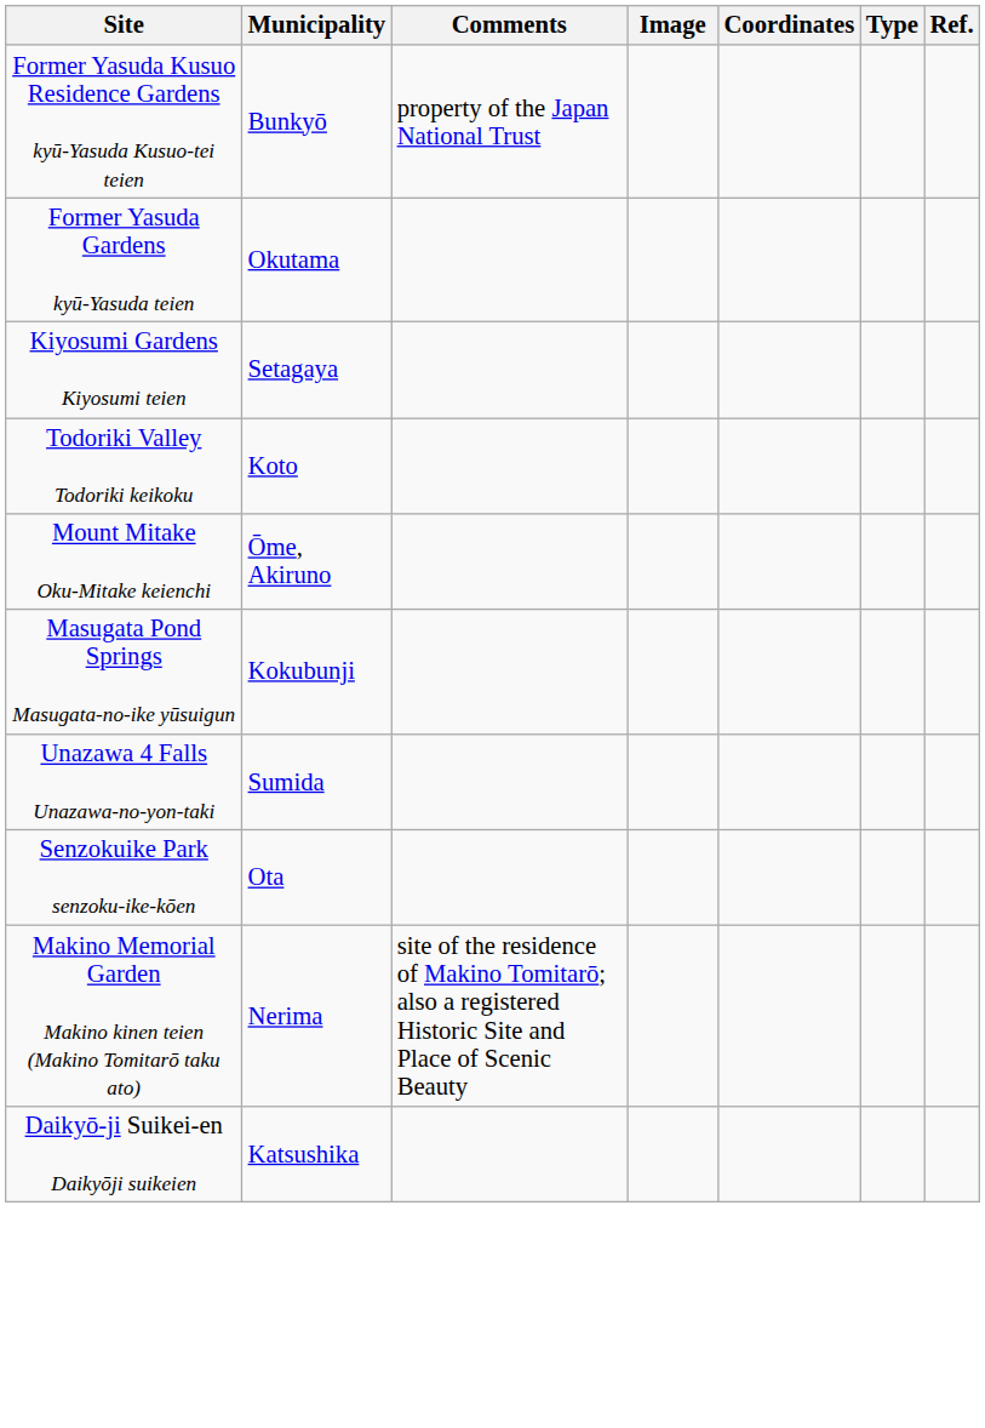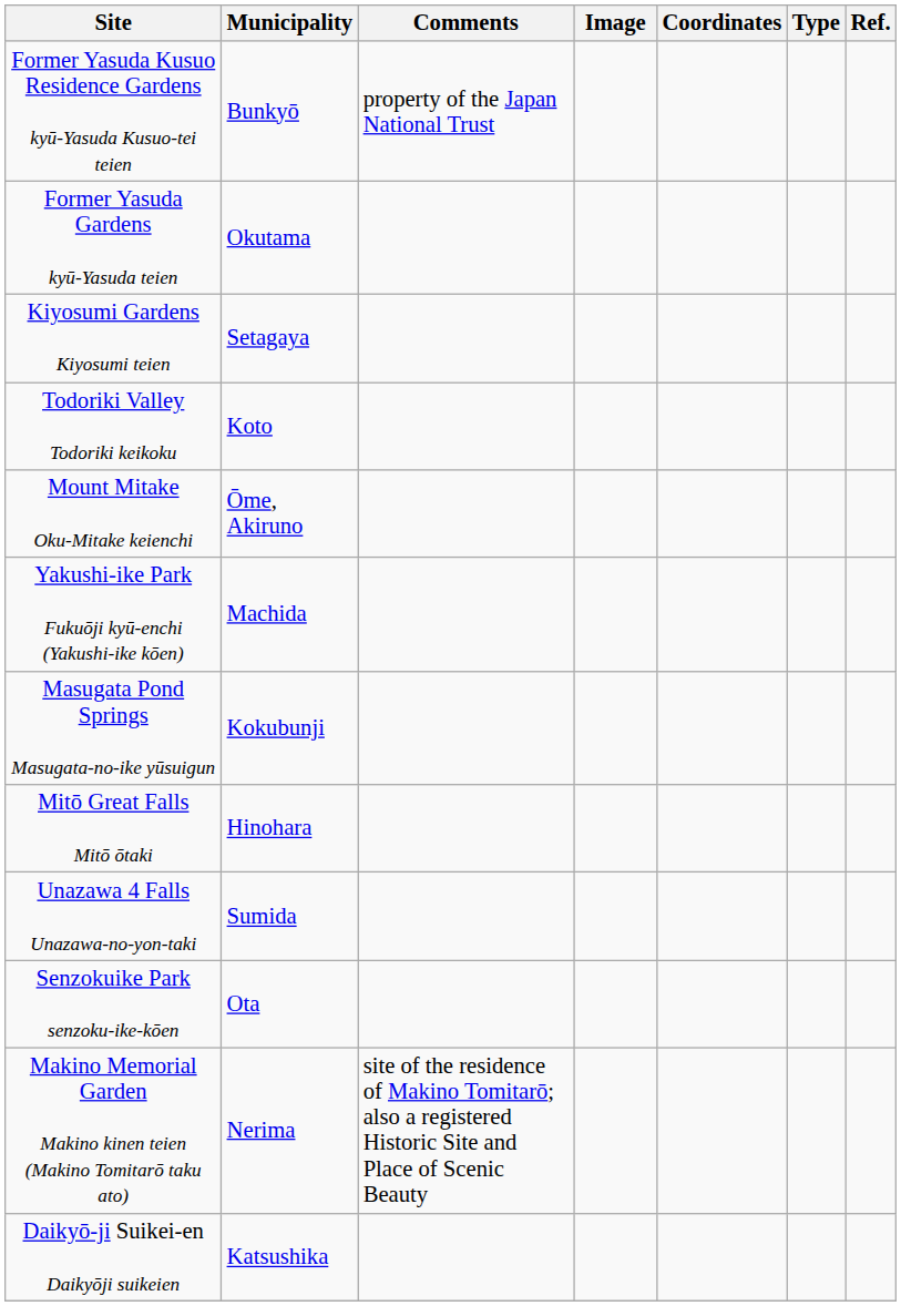 <table class="wikitable sortable"  style="width:100%;">
 <tr>
 <th width="30%" align="left">Site</th>
 <th width="10%" align="left">Municipality</th>
 <th width="30%" align="left" class="unsortable">Comments</th>
 <th width="10%" align="left"  class="unsortable">Image</th>
 <th width="10%" align="left" class="unsortable">Coordinates</th>
 <th width="5%" align="left">Type</th>
 <th width="5%" align="left"  class="unsortable">Ref.</th>
 </tr>
 <tr>
 <td align="center"><a href='#'>Former Yasuda Kusuo Residence Gardens</a><br><br><small><em>kyū-Yasuda Kusuo-tei teien</em></small></td>
 <td><a href='#'>Bunkyō</a></td>
 <td>property of the <a href='#'>Japan National Trust</a></td>
 <td></td>
 <td></td>
 <td></td>
 <td></td>
 </tr>
 <tr>
 <td align="center"><a href='#'>Former Yasuda Gardens</a><br><br><small><em>kyū-Yasuda teien</em></small></td>
 <td><a href='#'>Okutama</a></td>
 <td></td>
 <td></td>
 <td></td>
 <td></td>
 <td></td>
 </tr>
 <tr>
 <td align="center"><a href='#'>Kiyosumi Gardens</a><br><br><small><em>Kiyosumi teien</em></small></td>
 <td><a href='#'>Setagaya</a></td>
 <td></td>
 <td></td>
 <td></td>
 <td></td>
 <td></td>
 </tr>
 <tr>
 <td align="center"><a href='#'>Todoriki Valley</a><br><br><small><em>Todoriki keikoku</em></small></td>
 <td><a href='#'>Koto</a></td>
 <td></td>
 <td></td>
 <td></td>
 <td></td>
 <td></td>
 </tr>
 <tr>
 <td align="center"><a href='#'>Mount Mitake</a><br><br><small><em>Oku-Mitake keienchi</em></small></td>
 <td><a href='#'>Ōme</a>, <a href='#'>Akiruno</a></td>
 <td></td>
 <td></td>
 <td></td>
 <td></td>
 <td></td>
 </tr>
 <tr>
+<td align="center"><a href='#'>Yakushi-ike Park</a><br><br><small><em>Fukuōji kyū-enchi (Yakushi-ike kōen)</em></small></td>
+<td><a href='#'>Machida</a></td>
+<td></td>
+<td></td>
+<td></td>
+<td></td>
+<td></td>
+</tr>
+<tr>
 <td align="center"><a href='#'>Masugata Pond Springs</a><br><br><small><em>Masugata-no-ike yūsuigun</em></small></td>
 <td><a href='#'>Kokubunji</a></td>
+<td></td>
+<td></td>
+<td></td>
+<td></td>
+<td></td>
+</tr>
+<tr>
+<td align="center"><a href='#'>Mitō Great Falls</a><br><br><small><em>Mitō ōtaki</em></small></td>
+<td><a href='#'>Hinohara</a></td>
 <td></td>
 <td></td>
 <td></td>
 <td></td>
 <td></td>
 </tr>
 <tr>
 <td align="center"><a href='#'>Unazawa 4 Falls</a><br><br><small><em>Unazawa-no-yon-taki</em></small></td>
 <td><a href='#'>Sumida</a></td>
 <td></td>
 <td></td>
 <td></td>
 <td></td>
 <td></td>
 </tr>
 <tr>
 <td align="center"><a href='#'>Senzokuike Park</a><br><br><small><em>senzoku-ike-kōen</em></small></td>
 <td><a href='#'>Ota</a></td>
 <td></td>
 <td></td>
 <td></td>
 <td></td>
 <td></td>
 </tr>
 <tr>
 <td align="center"><a href='#'>Makino Memorial Garden</a><br><br><small><em>Makino kinen teien (Makino Tomitarō taku ato)</em></small></td>
 <td><a href='#'>Nerima</a></td>
 <td>site of the residence of <a href='#'>Makino Tomitarō</a>; also a registered Historic Site and Place of Scenic Beauty</td>
 <td></td>
 <td></td>
 <td></td>
 <td></td>
 </tr>
 <tr>
 <td align="center"><a href='#'>Daikyō-ji</a> Suikei-en<br><br><small><em>Daikyōji suikeien</em></small></td>
 <td><a href='#'>Katsushika</a></td>
 <td></td>
 <td></td>
 <td></td>
 <td></td>
 <td></td>
 </tr>
 <tr>
 </tr>
 </table>
